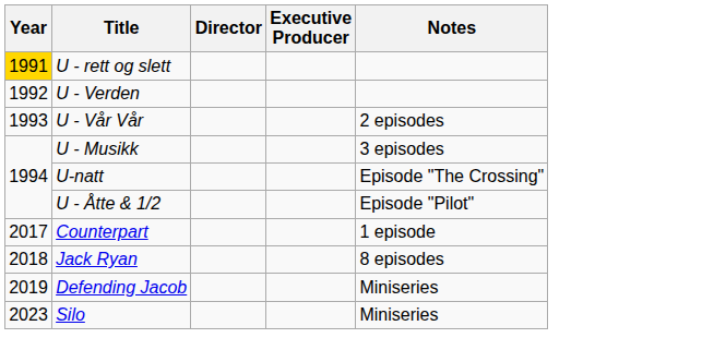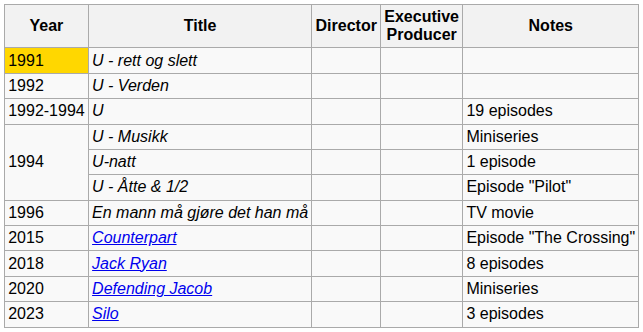 <table class="wikitable">
 <tr>
 <th>Year</th>
 <th>Title</th>
 <th>Director</th>
 <th>Executive<br>Producer</th>
 <th>Notes</th>
 </tr>
 <tr>
 <td style="background: gold;">1991</td>
 <td><em>U - rett og slett</em></td>
 <td></td>
 <td></td>
 <td></td>
 </tr>
 <tr>
 <td>1992</td>
 <td><em>U - Verden</em></td>
 <td></td>
 <td></td>
 <td></td>
 </tr>
 <tr>
-<td>1993</td>
-<td><em>U - Vår Vår</em></td>
+<td>1992-1994</td>
+<td><em>U</em></td>
 <td></td>
 <td></td>
-<td>2 episodes</td>
+<td>19 episodes</td>
 </tr>
 <tr>
 <td rowspan=3>1994</td>
 <td><em>U - Musikk</em></td>
 <td></td>
 <td></td>
-<td>3 episodes</td>
+<td>Miniseries</td>
 </tr>
 <tr>
 <td><em>U-natt</em></td>
 <td></td>
 <td></td>
-<td>Episode "The Crossing"</td>
+<td>1 episode</td>
 </tr>
 <tr>
 <td><em>U - Åtte & 1/2</em></td>
 <td></td>
 <td></td>
 <td>Episode "Pilot"</td>
 </tr>
 <tr>
-<td>2017</td>
+<td>1996</td>
+<td><em>En mann må gjøre det han må</em></td>
+<td></td>
+<td></td>
+<td>TV movie</td>
+</tr>
+<tr>
+<td>2015</td>
 <td><em><a href='#'>Counterpart</a></em></td>
 <td></td>
 <td></td>
-<td>1 episode</td>
+<td>Episode "The Crossing"</td>
 </tr>
 <tr>
 <td>2018</td>
 <td><em><a href='#'>Jack Ryan</a></em></td>
 <td></td>
 <td></td>
 <td>8 episodes</td>
 </tr>
 <tr>
-<td>2019</td>
+<td>2020</td>
 <td><em><a href='#'>Defending Jacob</a></em></td>
 <td></td>
 <td></td>
 <td>Miniseries</td>
 </tr>
 <tr>
 <td>2023</td>
 <td><em><a href='#'>Silo</a></em></td>
 <td></td>
 <td></td>
-<td>Miniseries</td>
+<td>3 episodes</td>
 </tr>
 </table>
